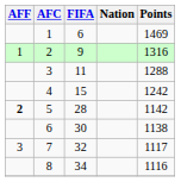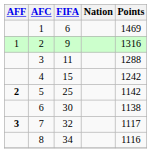 <table class="wikitable" style="text-align:center;">
 <tr>
 <th><a href='#'>AFF</a></th>
 <th><a href='#'>AFC</a></th>
 <th><a href='#'>FIFA</a></th>
 <th>Nation</th>
 <th>Points</th>
 </tr>
 <tr>
 <td></td>
 <td>1</td>
 <td>6</td>
 <td align=left></td>
 <td>1469</td>
 </tr>
 <tr style="background-color:#CCFFCC;">
 <td>1</td>
 <td>2</td>
 <td>9</td>
 <td align=left></td>
 <td>1316</td>
 </tr>
 <tr>
 <td></td>
 <td>3</td>
 <td>11</td>
 <td align=left></td>
 <td>1288</td>
 </tr>
 <tr>
 <td></td>
 <td>4</td>
 <td>15</td>
 <td align=left></td>
 <td>1242</td>
 </tr>
 <tr>
 <td><strong>2</strong></td>
 <td>5</td>
-<td>28</td>
+<td>25</td>
 <td align=left></td>
 <td>1142</td>
 </tr>
 <tr>
 <td></td>
 <td>6</td>
 <td>30</td>
 <td align=left></td>
 <td>1138</td>
 </tr>
 <tr>
-<td>3</td>
+<td><strong>3</strong></td>
 <td>7</td>
 <td>32</td>
 <td align=left></td>
 <td>1117</td>
 </tr>
 <tr>
 <td></td>
 <td>8</td>
 <td>34</td>
 <td align=left></td>
 <td>1116</td>
 </tr>
 <tr>
 </tr>
 </table>
